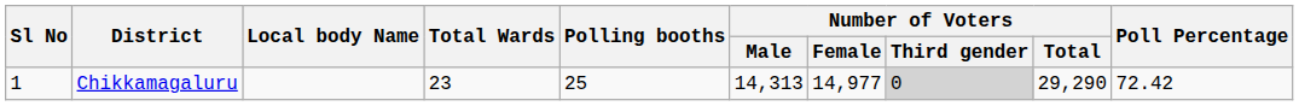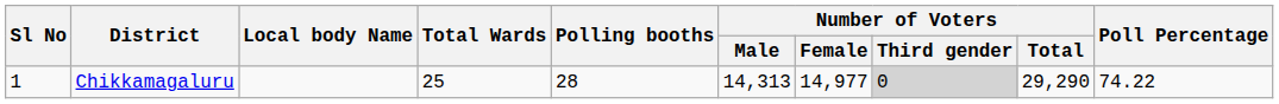 <table class="wikitable sortable">
 <tr>
 <th rowspan="2">Sl No</th>
 <th rowspan="2">District</th>
 <th rowspan="2">Local body Name</th>
 <th rowspan="2">Total Wards</th>
 <th rowspan="2">Polling booths</th>
 <th colspan="4">Number of Voters</th>
 <th rowspan="2">Poll Percentage</th>
 </tr>
 <tr>
 <th>Male</th>
 <th>Female</th>
 <th>Third gender</th>
 <th>Total</th>
 </tr>
 <tr>
 <td>1</td>
 <td><a href='#'>Chikkamagaluru</a></td>
 <td></td>
-<td>23</td>
 <td>25</td>
+<td>28</td>
 <td>14,313</td>
 <td>14,977</td>
 <td style="background: lightgrey;">0</td>
 <td>29,290</td>
-<td>72.42</td>
+<td>74.22</td>
 </tr>
 </table>
